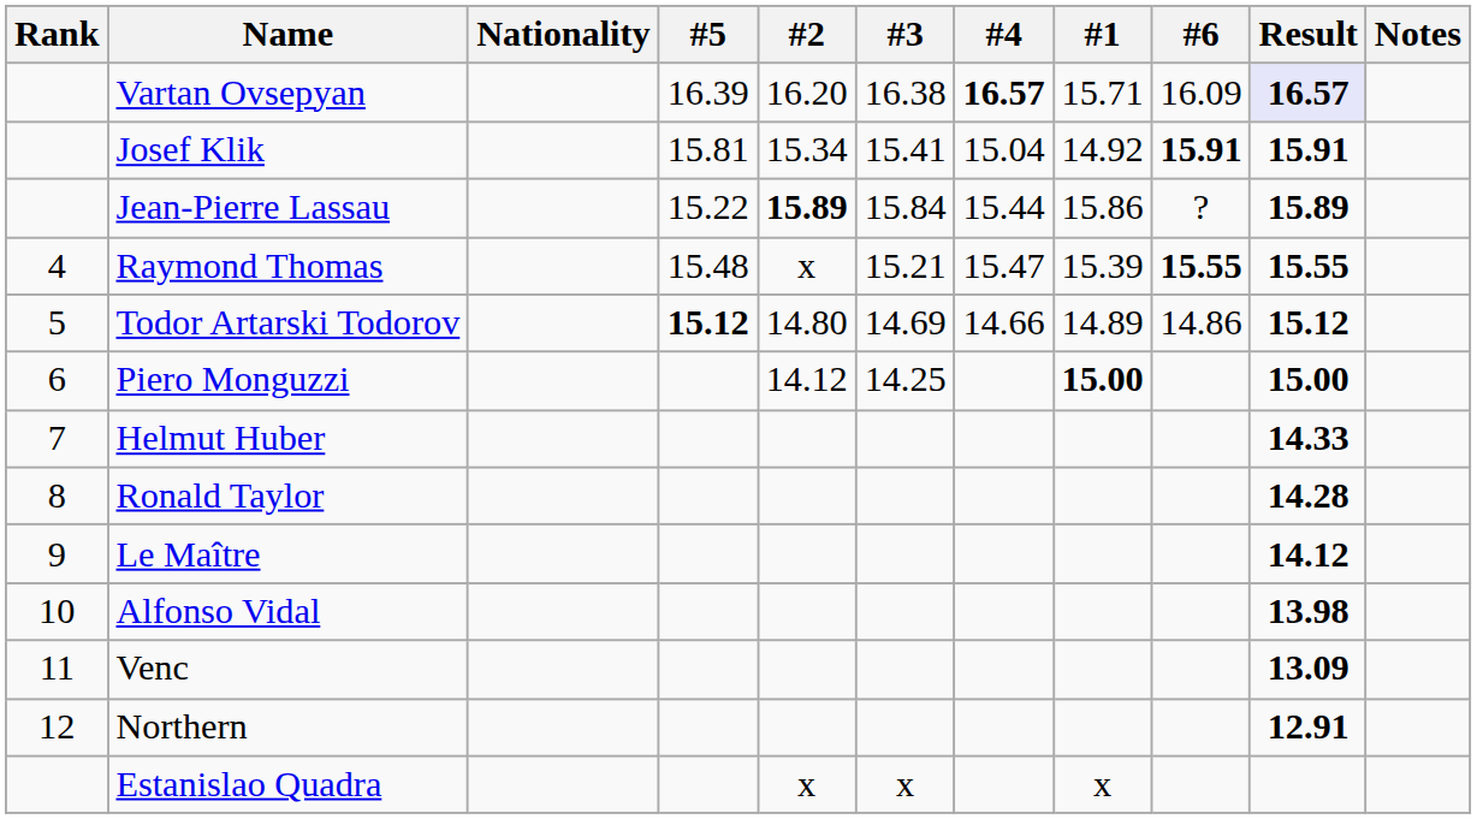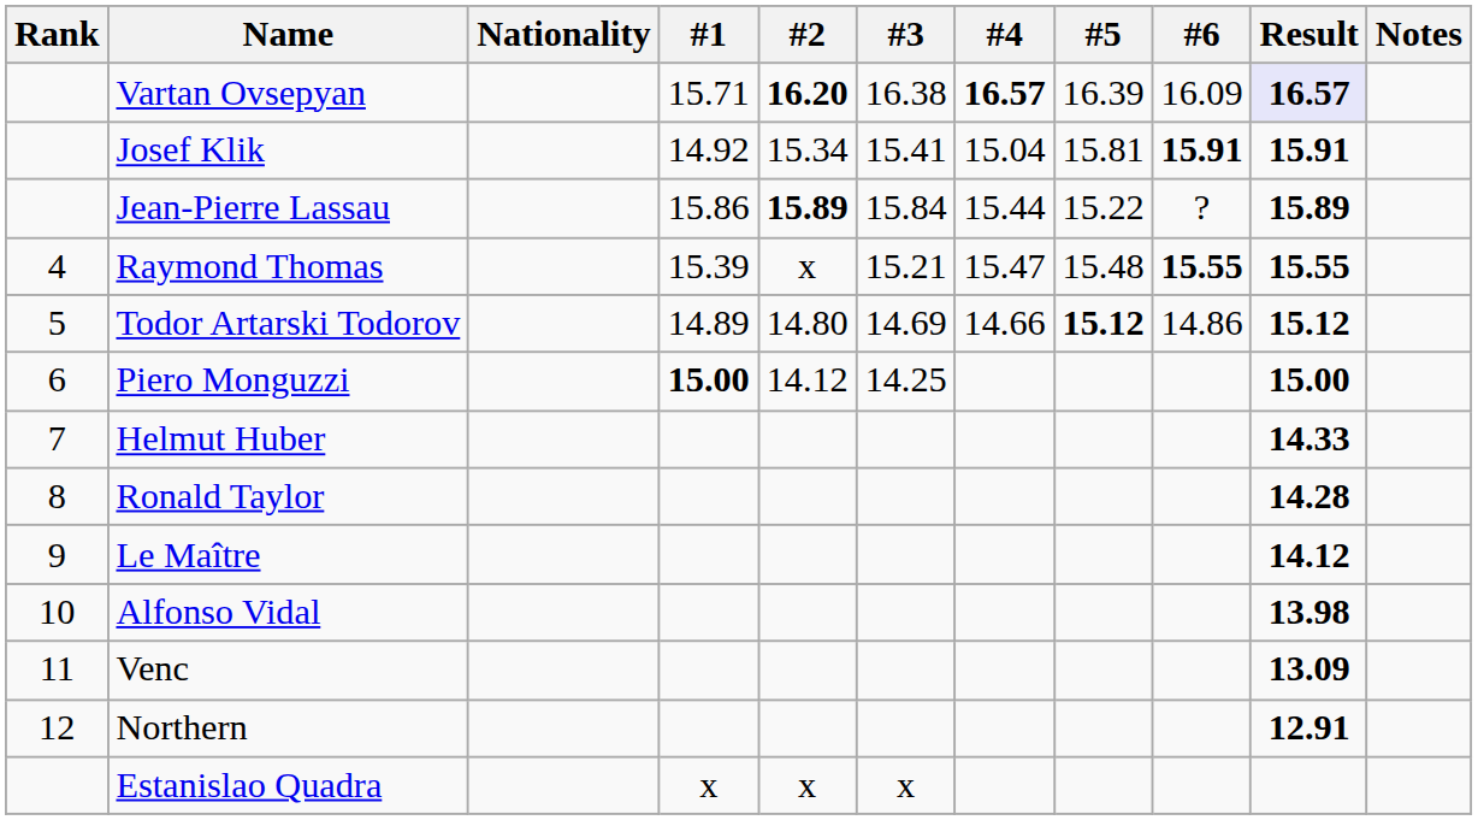 <table class="wikitable sortable" style="text-align:center">
 <tr>
 <th>Rank</th>
 <th>Name</th>
 <th>Nationality</th>
-<th>#5</th>
+<th>#1</th>
 <th>#2</th>
 <th>#3</th>
 <th>#4</th>
-<th>#1</th>
+<th>#5</th>
 <th>#6</th>
 <th>Result</th>
 <th>Notes</th>
 </tr>
 <tr>
 <td></td>
 <td align=left><a href='#'>Vartan Ovsepyan</a></td>
 <td align=left></td>
-<td>16.39</td>
-<td>16.20</td>
+<td>15.71</td>
+<td><strong>16.20</strong></td>
 <td>16.38</td>
 <td><strong>16.57</strong></td>
-<td>15.71</td>
+<td>16.39</td>
 <td>16.09</td>
 <td style="background: lavender;"><strong>16.57</strong></td>
 <td></td>
 </tr>
 <tr>
 <td></td>
 <td align=left><a href='#'>Josef Klik</a></td>
 <td align=left></td>
-<td>15.81</td>
+<td>14.92</td>
 <td>15.34</td>
 <td>15.41</td>
 <td>15.04</td>
-<td>14.92</td>
+<td>15.81</td>
 <td><strong>15.91</strong></td>
 <td><strong>15.91</strong></td>
 <td></td>
 </tr>
 <tr>
 <td></td>
 <td align=left><a href='#'>Jean-Pierre Lassau</a></td>
 <td align=left></td>
-<td>15.22</td>
+<td>15.86</td>
 <td><strong>15.89</strong></td>
 <td>15.84</td>
 <td>15.44</td>
-<td>15.86</td>
+<td>15.22</td>
 <td>?</td>
 <td><strong>15.89</strong></td>
 <td></td>
 </tr>
 <tr>
 <td>4</td>
 <td align=left><a href='#'>Raymond Thomas</a></td>
 <td align=left></td>
-<td>15.48</td>
+<td>15.39</td>
 <td>x</td>
 <td>15.21</td>
 <td>15.47</td>
-<td>15.39</td>
+<td>15.48</td>
 <td><strong>15.55</strong></td>
 <td><strong>15.55</strong></td>
 <td></td>
 </tr>
 <tr>
 <td>5</td>
 <td align=left><a href='#'>Todor Artarski Todorov</a></td>
 <td align=left></td>
-<td><strong>15.12</strong></td>
+<td>14.89</td>
 <td>14.80</td>
 <td>14.69</td>
 <td>14.66</td>
-<td>14.89</td>
+<td><strong>15.12</strong></td>
 <td>14.86</td>
 <td><strong>15.12</strong></td>
 <td></td>
 </tr>
 <tr>
 <td>6</td>
 <td align=left><a href='#'>Piero Monguzzi</a></td>
 <td align=left></td>
-<td></td>
+<td><strong>15.00</strong></td>
 <td>14.12</td>
 <td>14.25</td>
 <td></td>
-<td><strong>15.00</strong></td>
+<td></td>
 <td></td>
 <td><strong>15.00</strong></td>
 <td></td>
 </tr>
 <tr>
 <td>7</td>
 <td align=left><a href='#'>Helmut Huber</a></td>
 <td align=left></td>
 <td></td>
 <td></td>
 <td></td>
 <td></td>
 <td></td>
 <td></td>
 <td><strong>14.33</strong></td>
 <td></td>
 </tr>
 <tr>
 <td>8</td>
 <td align=left><a href='#'>Ronald Taylor</a></td>
 <td align=left></td>
 <td></td>
 <td></td>
 <td></td>
 <td></td>
 <td></td>
 <td></td>
 <td><strong>14.28</strong></td>
 <td></td>
 </tr>
 <tr>
 <td>9</td>
 <td align=left><a href='#'>Le Maître</a></td>
 <td align=left></td>
 <td></td>
 <td></td>
 <td></td>
 <td></td>
 <td></td>
 <td></td>
 <td><strong>14.12</strong></td>
 <td></td>
 </tr>
 <tr>
 <td>10</td>
 <td align=left><a href='#'>Alfonso Vidal</a></td>
 <td align=left></td>
 <td></td>
 <td></td>
 <td></td>
 <td></td>
 <td></td>
 <td></td>
 <td><strong>13.98</strong></td>
 <td></td>
 </tr>
 <tr>
 <td>11</td>
 <td align=left>Venc</td>
 <td align=left></td>
 <td></td>
 <td></td>
 <td></td>
 <td></td>
 <td></td>
 <td></td>
 <td><strong>13.09</strong></td>
 <td></td>
 </tr>
 <tr>
 <td>12</td>
 <td align=left>Northern</td>
 <td align=left></td>
 <td></td>
 <td></td>
 <td></td>
 <td></td>
 <td></td>
 <td></td>
 <td><strong>12.91</strong></td>
 <td></td>
 </tr>
 <tr>
 <td></td>
 <td align=left><a href='#'>Estanislao Quadra</a></td>
 <td align=left></td>
-<td></td>
+<td>x</td>
 <td>x</td>
 <td>x</td>
 <td></td>
-<td>x</td>
+<td></td>
 <td></td>
 <td><strong></strong></td>
 <td></td>
 </tr>
 </table>
